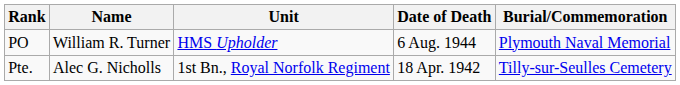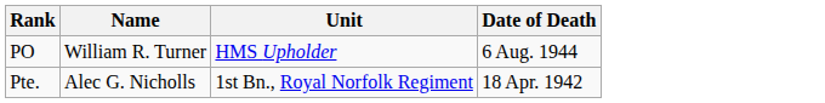 <table class="wikitable">
 <tr>
 <th>Rank</th>
 <th>Name</th>
 <th>Unit</th>
 <th>Date of Death</th>
-<th>Burial/Commemoration</th>
 </tr>
 <tr>
 <td>PO</td>
 <td>William R. Turner</td>
 <td><a href='#'>HMS <em>Upholder</em></a></td>
 <td>6 Aug. 1944</td>
-<td><a href='#'>Plymouth Naval Memorial</a></td>
 </tr>
 <tr>
 <td>Pte.</td>
 <td>Alec G. Nicholls</td>
 <td>1st Bn., <a href='#'>Royal Norfolk Regiment</a></td>
 <td>18 Apr. 1942</td>
-<td><a href='#'>Tilly-sur-Seulles Cemetery</a></td>
 </tr>
 </table>
